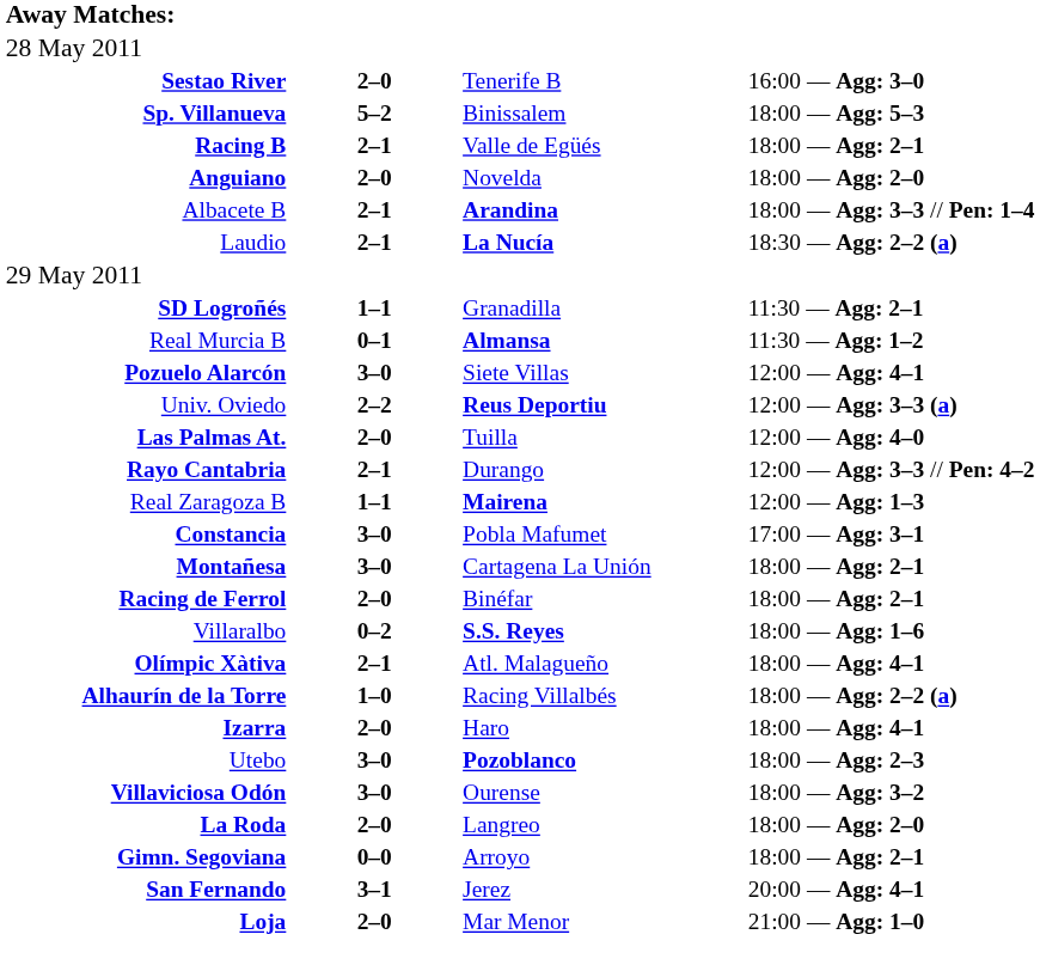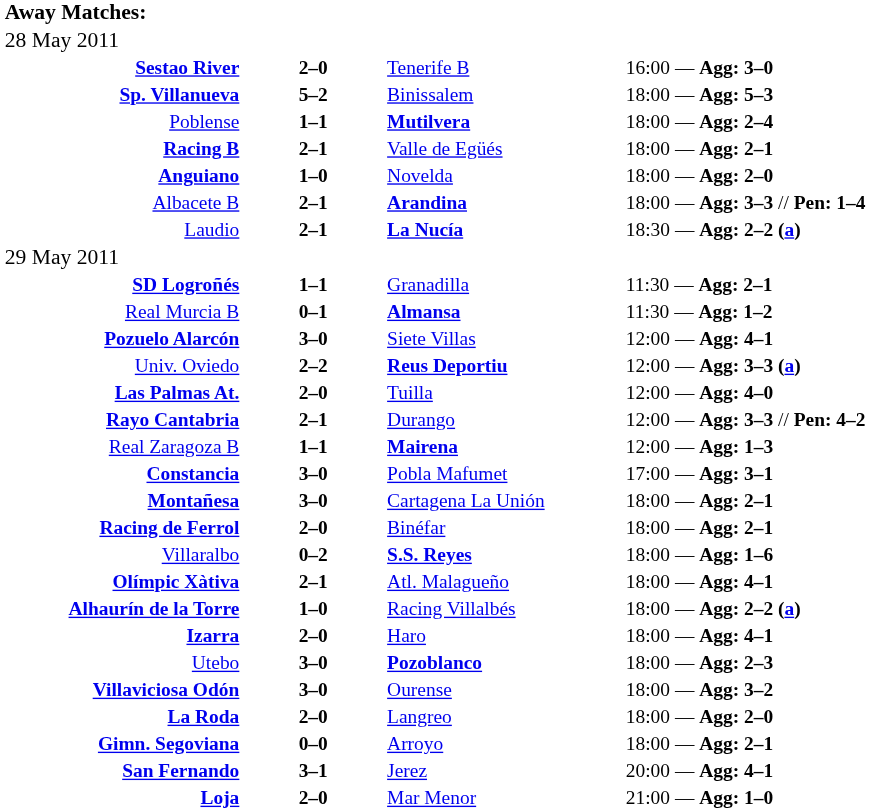 <table width=100% cellspacing=1>
 <tr>
 <th width=20%></th>
 <th width=12%></th>
 <th width=20%></th>
 <th></th>
 </tr>
 <tr>
 <td><strong>Away Matches:</strong></td>
 </tr>
 <tr>
 <td>28 May 2011</td>
 </tr>
 <tr style=font-size:90%>
 <td align=right><strong><a href='#'>Sestao River</a></strong></td>
 <td align=center><strong>2–0</strong></td>
 <td><a href='#'>Tenerife B</a></td>
 <td>16:00 — <strong>Agg: 3–0</strong></td>
 </tr>
 <tr style=font-size:90%>
 <td align=right><strong><a href='#'>Sp. Villanueva</a></strong></td>
 <td align=center><strong>5–2</strong></td>
 <td><a href='#'>Binissalem</a></td>
 <td>18:00 — <strong>Agg: 5–3</strong></td>
 </tr>
 <tr style=font-size:90%>
+<td align=right><a href='#'>Poblense</a></td>
+<td align=center><strong>1–1</strong></td>
+<td><strong><a href='#'>Mutilvera</a></strong></td>
+<td>18:00 — <strong>Agg: 2–4</strong></td>
+</tr>
+<tr style=font-size:90%>
 <td align=right><strong><a href='#'>Racing B</a></strong></td>
 <td align=center><strong>2–1</strong></td>
 <td><a href='#'>Valle de Egüés</a></td>
 <td>18:00 — <strong>Agg: 2–1</strong></td>
 </tr>
 <tr style=font-size:90%>
 <td align=right><strong><a href='#'>Anguiano</a></strong></td>
-<td align=center><strong>2–0</strong></td>
+<td align=center><strong>1–0</strong></td>
 <td><a href='#'>Novelda</a></td>
 <td>18:00 — <strong>Agg: 2–0</strong></td>
 </tr>
 <tr style=font-size:90%>
 <td align=right><a href='#'>Albacete B</a></td>
 <td align=center><strong>2–1</strong></td>
 <td><strong><a href='#'>Arandina</a></strong></td>
 <td>18:00 — <strong>Agg: 3–3</strong> // <strong>Pen: 1–4</strong></td>
 </tr>
 <tr style=font-size:90%>
 <td align=right><a href='#'>Laudio</a></td>
 <td align=center><strong>2–1</strong></td>
 <td><strong><a href='#'>La Nucía</a></strong></td>
 <td>18:30 — <strong>Agg: 2–2 (<a href='#'>a</a>) </strong></td>
 </tr>
 <tr>
 <td>29 May 2011</td>
 </tr>
 <tr style=font-size:90%>
 <td align=right><strong><a href='#'>SD Logroñés</a></strong></td>
 <td align=center><strong>1–1</strong></td>
 <td><a href='#'>Granadilla</a></td>
 <td>11:30 — <strong>Agg: 2–1</strong></td>
 </tr>
 <tr style=font-size:90%>
 <td align=right><a href='#'>Real Murcia B</a></td>
 <td align=center><strong>0–1</strong></td>
 <td><strong><a href='#'>Almansa</a></strong></td>
 <td>11:30 — <strong>Agg: 1–2</strong></td>
 </tr>
 <tr style=font-size:90%>
 <td align=right><strong><a href='#'>Pozuelo Alarcón</a></strong></td>
 <td align=center><strong>3–0</strong></td>
 <td><a href='#'>Siete Villas</a></td>
 <td>12:00 — <strong>Agg: 4–1</strong></td>
 </tr>
 <tr style=font-size:90%>
 <td align=right><a href='#'>Univ. Oviedo</a></td>
 <td align=center><strong>2–2</strong></td>
 <td><strong><a href='#'>Reus Deportiu</a></strong></td>
 <td>12:00 — <strong>Agg: 3–3 (<a href='#'>a</a>) </strong></td>
 </tr>
 <tr style=font-size:90%>
 <td align=right><strong><a href='#'>Las Palmas At.</a></strong></td>
 <td align=center><strong>2–0</strong></td>
 <td><a href='#'>Tuilla</a></td>
 <td>12:00 — <strong>Agg: 4–0</strong></td>
 </tr>
 <tr style=font-size:90%>
 <td align=right><strong><a href='#'>Rayo Cantabria</a></strong></td>
 <td align=center><strong>2–1</strong></td>
 <td><a href='#'>Durango</a></td>
 <td>12:00 — <strong>Agg: 3–3</strong> // <strong>Pen: 4–2</strong></td>
 </tr>
 <tr style=font-size:90%>
 <td align=right><a href='#'>Real Zaragoza B</a></td>
 <td align=center><strong>1–1</strong></td>
 <td><strong><a href='#'>Mairena</a></strong></td>
 <td>12:00 — <strong>Agg: 1–3</strong></td>
 </tr>
 <tr style=font-size:90%>
 <td align=right><strong><a href='#'>Constancia</a></strong></td>
 <td align=center><strong>3–0</strong></td>
 <td><a href='#'>Pobla Mafumet</a></td>
 <td>17:00 — <strong>Agg: 3–1</strong></td>
 </tr>
 <tr style=font-size:90%>
 <td align=right><strong><a href='#'>Montañesa</a></strong></td>
 <td align=center><strong>3–0</strong></td>
 <td><a href='#'>Cartagena La Unión</a></td>
 <td>18:00 — <strong>Agg: 2–1</strong></td>
 </tr>
 <tr style=font-size:90%>
 <td align=right><strong><a href='#'>Racing de Ferrol</a></strong></td>
 <td align=center><strong>2–0</strong></td>
 <td><a href='#'>Binéfar</a></td>
 <td>18:00 — <strong>Agg: 2–1</strong></td>
 </tr>
 <tr style=font-size:90%>
 <td align=right><a href='#'>Villaralbo</a></td>
 <td align=center><strong>0–2</strong></td>
 <td><strong><a href='#'>S.S. Reyes</a></strong></td>
 <td>18:00 — <strong>Agg: 1–6</strong></td>
 </tr>
 <tr style=font-size:90%>
 <td align=right><strong><a href='#'>Olímpic Xàtiva</a></strong></td>
 <td align=center><strong>2–1</strong></td>
 <td><a href='#'>Atl. Malagueño</a></td>
 <td>18:00 — <strong>Agg: 4–1</strong></td>
 </tr>
 <tr style=font-size:90%>
 <td align=right><strong><a href='#'>Alhaurín de la Torre</a></strong></td>
 <td align=center><strong>1–0</strong></td>
 <td><a href='#'>Racing Villalbés</a></td>
 <td>18:00 — <strong>Agg: 2–2 (<a href='#'>a</a>)</strong></td>
 </tr>
 <tr style=font-size:90%>
 <td align=right><strong><a href='#'>Izarra</a></strong></td>
 <td align=center><strong>2–0</strong></td>
 <td><a href='#'>Haro</a></td>
 <td>18:00 — <strong>Agg: 4–1</strong></td>
 </tr>
 <tr style=font-size:90%>
 <td align=right><a href='#'>Utebo</a></td>
 <td align=center><strong>3–0</strong></td>
 <td><strong><a href='#'>Pozoblanco</a></strong></td>
 <td>18:00 — <strong>Agg: 2–3</strong></td>
 </tr>
 <tr style=font-size:90%>
 <td align=right><strong><a href='#'>Villaviciosa Odón</a></strong></td>
 <td align=center><strong>3–0</strong></td>
 <td><a href='#'>Ourense</a></td>
 <td>18:00 — <strong>Agg: 3–2</strong></td>
 </tr>
 <tr style=font-size:90%>
 <td align=right><strong><a href='#'>La Roda</a></strong></td>
 <td align=center><strong>2–0</strong></td>
 <td><a href='#'>Langreo</a></td>
 <td>18:00 — <strong>Agg: 2–0</strong></td>
 </tr>
 <tr style=font-size:90%>
 <td align=right><strong><a href='#'>Gimn. Segoviana</a></strong></td>
 <td align=center><strong>0–0</strong></td>
 <td><a href='#'>Arroyo</a></td>
 <td>18:00 — <strong>Agg: 2–1</strong></td>
 </tr>
 <tr style=font-size:90%>
 <td align=right><strong><a href='#'>San Fernando</a></strong></td>
 <td align=center><strong>3–1</strong></td>
 <td><a href='#'>Jerez</a></td>
 <td>20:00 — <strong>Agg: 4–1</strong></td>
 </tr>
 <tr style=font-size:90%>
 <td align=right><strong><a href='#'>Loja</a></strong></td>
 <td align=center><strong>2–0</strong></td>
 <td><a href='#'>Mar Menor</a></td>
 <td>21:00 — <strong>Agg: 1–0</strong></td>
 </tr>
 </table>
